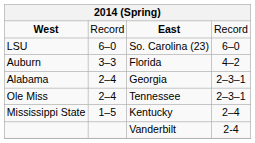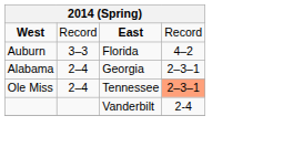 <table class="wikitable">
 <tr>
 <th colspan=4>2014 (Spring)</th>
 </tr>
 <tr>
 <td align=center><strong>West</strong></td>
 <td align=center>Record</td>
 <td align=center><strong>East</strong></td>
 <td align=center>Record</td>
-</tr>
-<tr>
-<td>LSU</td>
-<td align=center>6–0</td>
-<td>So. Carolina (23)</td>
-<td align=center>6–0</td>
 </tr>
 <tr>
 <td>Auburn</td>
 <td align=center>3–3</td>
 <td>Florida</td>
 <td align=center>4–2</td>
 </tr>
 <tr>
 <td>Alabama</td>
 <td align=center>2–4</td>
 <td>Georgia</td>
 <td align=center>2–3–1</td>
 </tr>
 <tr>
 <td>Ole Miss</td>
 <td align=center>2–4</td>
 <td>Tennessee</td>
-<td align=center>2–3–1</td>
-</tr>
-<tr>
-<td>Mississippi State</td>
-<td align=center>1–5</td>
-<td>Kentucky</td>
-<td align=center>2–4</td>
+<td align=center style="background: lightsalmon;">2–3–1</td>
 </tr>
 <tr>
 <td></td>
 <td></td>
 <td>Vanderbilt</td>
 <td align=center>2-4</td>
 </tr>
 <tr>
 </tr>
 </table>
